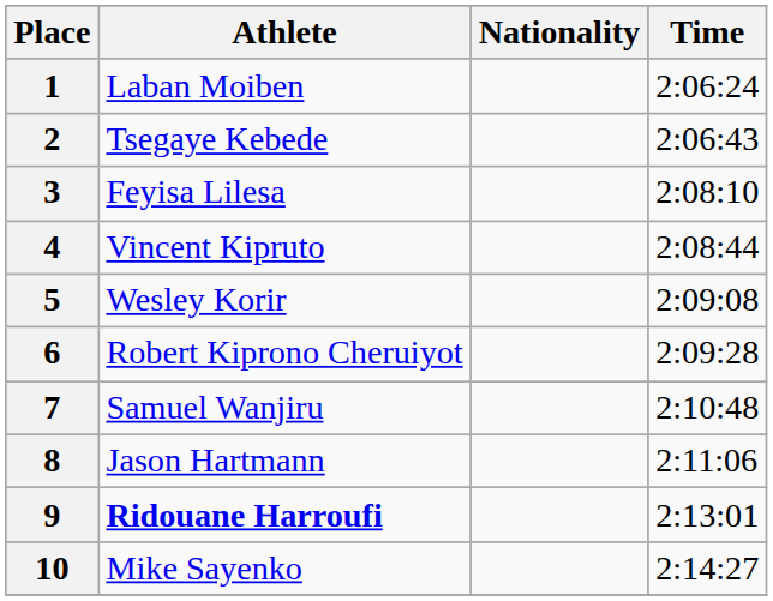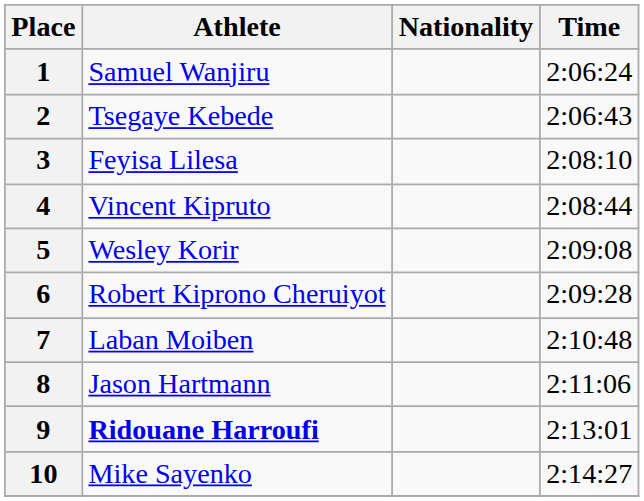 <table class="wikitable sortable">
 <tr>
 <th>Place</th>
 <th>Athlete</th>
 <th>Nationality</th>
 <th>Time</th>
 </tr>
 <tr>
 <th>1</th>
-<td><a href='#'>Laban Moiben</a></td>
+<td><a href='#'>Samuel Wanjiru</a></td>
 <td></td>
 <td>2:06:24</td>
 </tr>
 <tr>
 <th>2</th>
 <td><a href='#'>Tsegaye Kebede</a></td>
 <td></td>
 <td>2:06:43</td>
 </tr>
 <tr>
 <th>3</th>
 <td><a href='#'>Feyisa Lilesa</a></td>
 <td></td>
 <td>2:08:10</td>
 </tr>
 <tr>
 <th>4</th>
 <td><a href='#'>Vincent Kipruto</a></td>
 <td></td>
 <td>2:08:44</td>
 </tr>
 <tr>
 <th>5</th>
 <td><a href='#'>Wesley Korir</a></td>
 <td></td>
 <td>2:09:08</td>
 </tr>
 <tr>
 <th>6</th>
 <td><a href='#'>Robert Kiprono Cheruiyot</a></td>
 <td></td>
 <td>2:09:28</td>
 </tr>
 <tr>
 <th>7</th>
-<td><a href='#'>Samuel Wanjiru</a></td>
+<td><a href='#'>Laban Moiben</a></td>
 <td></td>
 <td>2:10:48</td>
 </tr>
 <tr>
 <th>8</th>
 <td><a href='#'>Jason Hartmann</a></td>
 <td></td>
 <td>2:11:06</td>
 </tr>
 <tr>
 <th>9</th>
 <td><strong><a href='#'>Ridouane Harroufi</a></strong></td>
 <td></td>
 <td>2:13:01</td>
 </tr>
 <tr>
 <th>10</th>
 <td><a href='#'>Mike Sayenko</a></td>
 <td></td>
 <td>2:14:27</td>
 </tr>
 <tr>
 </tr>
 </table>
